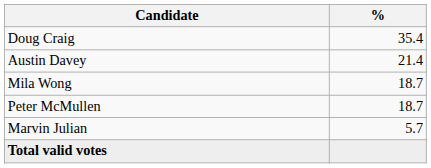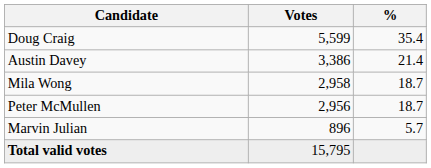 <table style="width:475px;" class="wikitable">
 <tr>
 <th align="center">Candidate</th>
+<th align="center">Votes</th>
 <th align="center">%</th>
 </tr>
 <tr>
 <td align="left">Doug Craig</td>
+<td align="right">5,599</td>
 <td align="right">35.4</td>
 </tr>
 <tr>
 <td align="left">Austin Davey</td>
+<td align="right">3,386</td>
 <td align="right">21.4</td>
 </tr>
 <tr>
 <td align="left">Mila Wong</td>
+<td align="right">2,958</td>
 <td align="right">18.7</td>
 </tr>
 <tr>
 <td align="left">Peter McMullen</td>
+<td align="right">2,956</td>
 <td align="right">18.7</td>
 </tr>
 <tr>
 <td align="left">Marvin Julian</td>
+<td align="right">896</td>
 <td align="right">5.7</td>
 </tr>
 <tr bgcolor="#EEEEEE">
 <td align="left"><strong>Total valid votes</strong></td>
+<td align="right">15,795</td>
 <td align="right"></td>
 </tr>
 </table>
